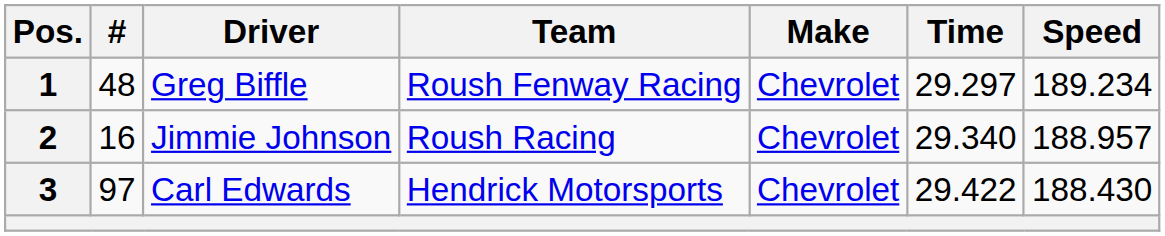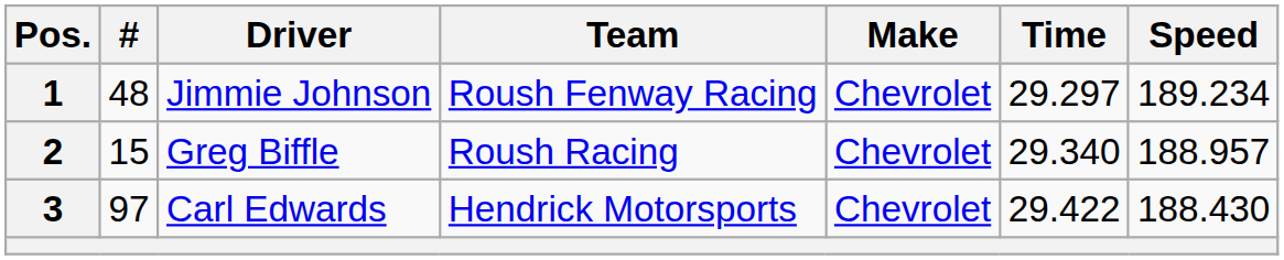 <table class="wikitable" style="font-size:95%">
 <tr>
 <th>Pos.</th>
 <th>#</th>
 <th>Driver</th>
 <th>Team</th>
 <th>Make</th>
 <th>Time</th>
 <th>Speed</th>
 </tr>
 <tr>
 <th>1</th>
 <td>48</td>
-<td><a href='#'>Greg Biffle</a></td>
+<td><a href='#'>Jimmie Johnson</a></td>
 <td><a href='#'>Roush Fenway Racing</a></td>
 <td><a href='#'>Chevrolet</a></td>
 <td>29.297</td>
 <td>189.234</td>
 </tr>
 <tr>
 <th>2</th>
-<td>16</td>
-<td><a href='#'>Jimmie Johnson</a></td>
+<td>15</td>
+<td><a href='#'>Greg Biffle</a></td>
 <td><a href='#'>Roush Racing</a></td>
 <td><a href='#'>Chevrolet</a></td>
 <td>29.340</td>
 <td>188.957</td>
 </tr>
 <tr>
 <th>3</th>
 <td>97</td>
 <td><a href='#'>Carl Edwards</a></td>
 <td><a href='#'>Hendrick Motorsports</a></td>
 <td><a href='#'>Chevrolet</a></td>
 <td>29.422</td>
 <td>188.430</td>
 </tr>
 <tr>
 <th colspan="7"></th>
 </tr>
 </table>
